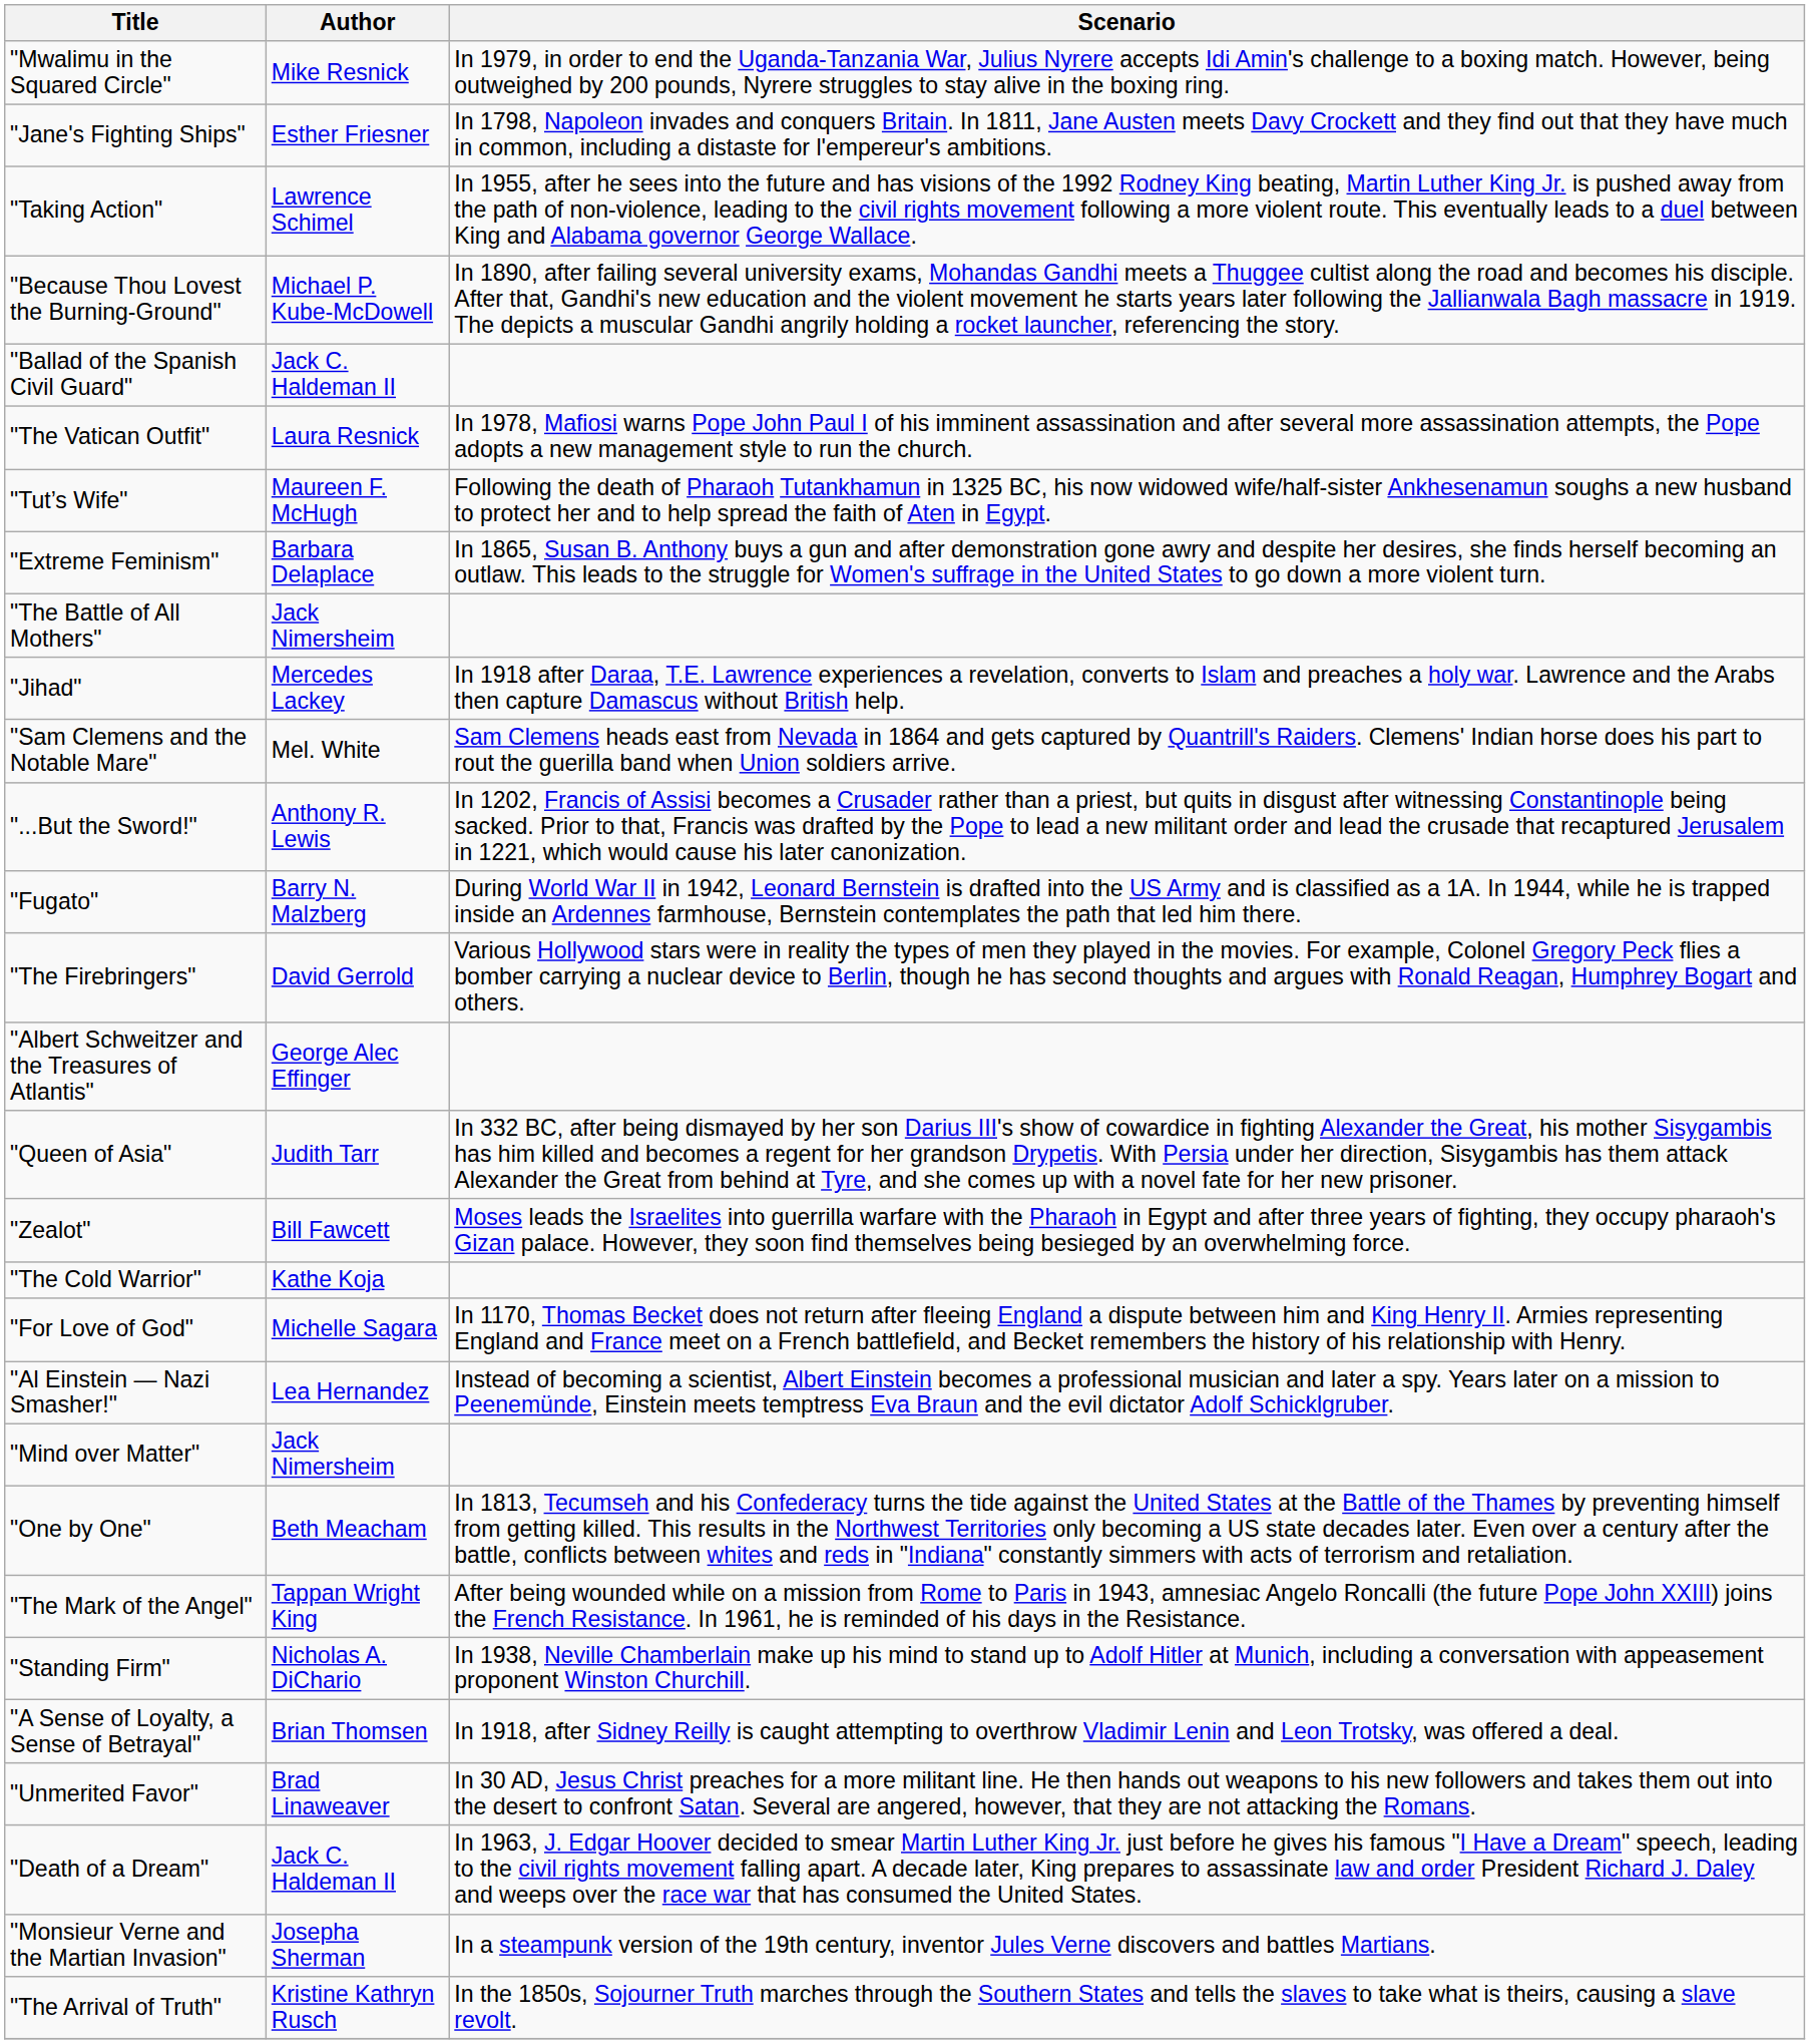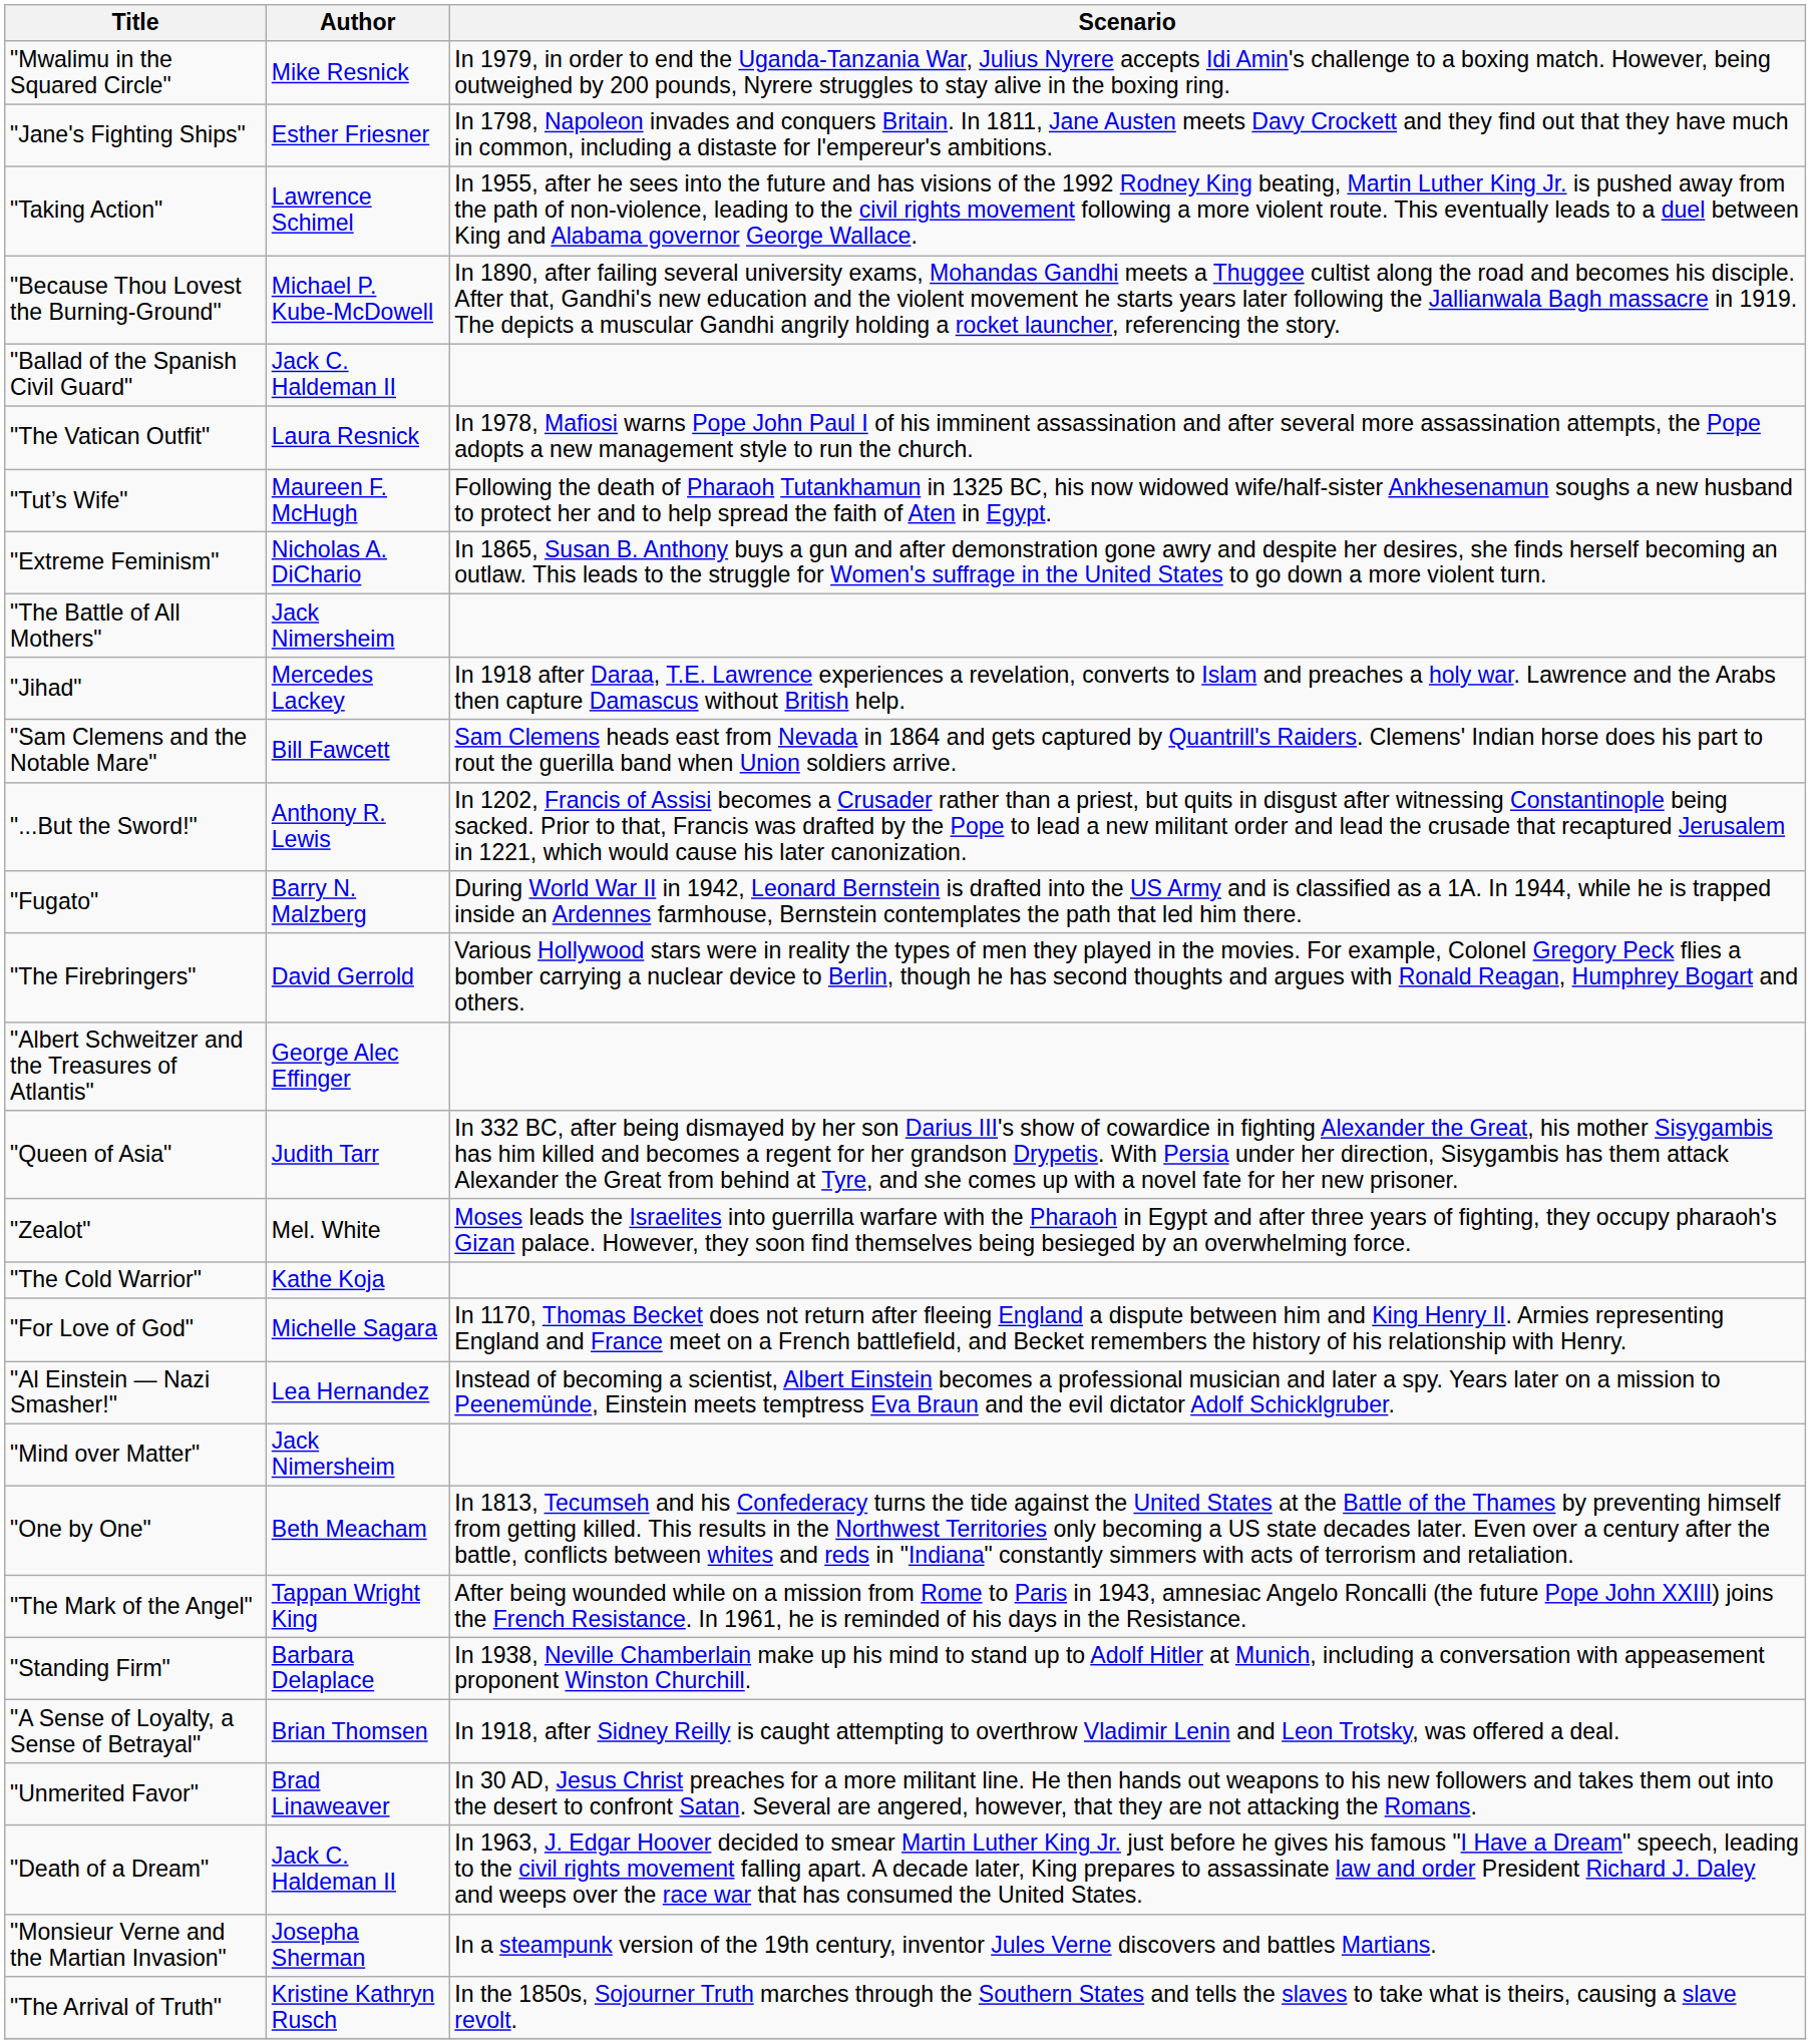 <table class="wikitable">
 <tr>
 <th>Title</th>
 <th>Author</th>
 <th>Scenario</th>
 </tr>
 <tr>
 <td>"Mwalimu in the Squared Circle"</td>
 <td><a href='#'>Mike Resnick</a></td>
 <td>In 1979, in order to end the <a href='#'>Uganda-Tanzania War</a>, <a href='#'>Julius Nyrere</a> accepts <a href='#'>Idi Amin</a>'s challenge to a boxing match. However, being outweighed by 200 pounds, Nyrere struggles to stay alive in the boxing ring.</td>
 </tr>
 <tr>
 <td>"Jane's Fighting Ships"</td>
 <td><a href='#'>Esther Friesner</a></td>
 <td>In 1798, <a href='#'>Napoleon</a> invades and conquers <a href='#'>Britain</a>. In 1811, <a href='#'>Jane Austen</a> meets <a href='#'>Davy Crockett</a> and they find out that they have much in common, including a distaste for l'empereur's ambitions.</td>
 </tr>
 <tr>
 <td>"Taking Action"</td>
 <td><a href='#'>Lawrence Schimel</a></td>
 <td>In 1955, after he sees into the future and has visions of the 1992 <a href='#'>Rodney King</a> beating, <a href='#'>Martin Luther King Jr.</a> is pushed away from the path of non-violence, leading to the <a href='#'>civil rights movement</a> following a more violent route. This eventually leads to a <a href='#'>duel</a> between King and <a href='#'>Alabama governor</a> <a href='#'>George Wallace</a>.</td>
 </tr>
 <tr>
 <td>"Because Thou Lovest the Burning-Ground"</td>
 <td><a href='#'>Michael P. Kube-McDowell</a></td>
 <td>In 1890, after failing several university exams, <a href='#'>Mohandas Gandhi</a> meets a <a href='#'>Thuggee</a> cultist along the road and becomes his disciple. After that, Gandhi's new education and the violent movement he starts years later following the <a href='#'>Jallianwala Bagh massacre</a> in 1919. The  depicts a muscular Gandhi angrily holding a <a href='#'>rocket launcher</a>, referencing the story.</td>
 </tr>
 <tr>
 <td>"Ballad of the Spanish Civil Guard"</td>
 <td><a href='#'>Jack C. Haldeman II</a></td>
 <td></td>
 </tr>
 <tr>
 <td>"The Vatican Outfit"</td>
 <td><a href='#'>Laura Resnick</a></td>
 <td>In 1978, <a href='#'>Mafiosi</a> warns <a href='#'>Pope John Paul I</a> of his imminent assassination and after several more assassination attempts, the <a href='#'>Pope</a> adopts a new management style to run the church.</td>
 </tr>
 <tr>
 <td>"Tut’s Wife"</td>
 <td><a href='#'>Maureen F. McHugh</a></td>
 <td>Following the death of <a href='#'>Pharaoh</a> <a href='#'>Tutankhamun</a> in 1325 BC, his now widowed wife/half-sister <a href='#'>Ankhesenamun</a> soughs a new husband to protect her and to help spread the faith of <a href='#'>Aten</a> in <a href='#'>Egypt</a>.</td>
 </tr>
 <tr>
 <td>"Extreme Feminism"</td>
-<td><a href='#'>Barbara Delaplace</a></td>
+<td><a href='#'>Nicholas A. DiChario</a></td>
 <td>In 1865, <a href='#'>Susan B. Anthony</a> buys a gun and after demonstration gone awry and despite her desires, she finds herself becoming an outlaw. This leads to the struggle for <a href='#'>Women's suffrage in the United States</a> to go down a more violent turn.</td>
 </tr>
 <tr>
 <td>"The Battle of All Mothers"</td>
 <td><a href='#'>Jack Nimersheim</a></td>
 <td></td>
 </tr>
 <tr>
 <td>"Jihad"</td>
 <td><a href='#'>Mercedes Lackey</a></td>
 <td>In 1918 after <a href='#'>Daraa</a>, <a href='#'>T.E. Lawrence</a> experiences a revelation, converts to <a href='#'>Islam</a> and preaches a <a href='#'>holy war</a>. Lawrence and the Arabs then capture <a href='#'>Damascus</a> without <a href='#'>British</a> help.</td>
 </tr>
 <tr>
 <td>"Sam Clemens and the Notable Mare"</td>
-<td>Mel. White</td>
+<td><a href='#'>Bill Fawcett</a></td>
 <td><a href='#'>Sam Clemens</a> heads east from <a href='#'>Nevada</a> in 1864 and gets captured by <a href='#'>Quantrill's Raiders</a>. Clemens' Indian horse does his part to rout the guerilla band when <a href='#'>Union</a> soldiers arrive.</td>
 </tr>
 <tr>
 <td>"...But the Sword!"</td>
 <td><a href='#'>Anthony R. Lewis</a></td>
 <td>In 1202, <a href='#'>Francis of Assisi</a> becomes a <a href='#'>Crusader</a> rather than a priest, but quits in disgust after witnessing <a href='#'>Constantinople</a> being sacked. Prior to that, Francis was drafted by the <a href='#'>Pope</a> to lead a new militant order and lead the crusade that recaptured <a href='#'>Jerusalem</a> in 1221, which would cause his later canonization.</td>
 </tr>
 <tr>
 <td>"Fugato"</td>
 <td><a href='#'>Barry N. Malzberg</a></td>
 <td>During <a href='#'>World War II</a> in 1942, <a href='#'>Leonard Bernstein</a> is drafted into the <a href='#'>US Army</a> and is classified as a 1A. In 1944, while he is trapped inside an <a href='#'>Ardennes</a> farmhouse, Bernstein contemplates the path that led him there.</td>
 </tr>
 <tr>
 <td>"The Firebringers"</td>
 <td><a href='#'>David Gerrold</a></td>
 <td>Various <a href='#'>Hollywood</a> stars were in reality the types of men they played in the movies. For example, Colonel <a href='#'>Gregory Peck</a> flies a bomber carrying a nuclear device to <a href='#'>Berlin</a>, though he has second thoughts and argues with <a href='#'>Ronald Reagan</a>, <a href='#'>Humphrey Bogart</a> and others.</td>
 </tr>
 <tr>
 <td>"Albert Schweitzer and the Treasures of Atlantis"</td>
 <td><a href='#'>George Alec Effinger</a></td>
 <td></td>
 </tr>
 <tr>
 <td>"Queen of Asia"</td>
 <td><a href='#'>Judith Tarr</a></td>
 <td>In 332 BC, after being dismayed by her son <a href='#'>Darius III</a>'s show of cowardice in fighting <a href='#'>Alexander the Great</a>, his mother <a href='#'>Sisygambis</a> has him killed and becomes a regent for her grandson <a href='#'>Drypetis</a>. With <a href='#'>Persia</a> under her direction, Sisygambis has them attack Alexander the Great from behind at <a href='#'>Tyre</a>, and she comes up with a novel fate for her new prisoner.</td>
 </tr>
 <tr>
 <td>"Zealot"</td>
-<td><a href='#'>Bill Fawcett</a></td>
+<td>Mel. White</td>
 <td><a href='#'>Moses</a> leads the <a href='#'>Israelites</a> into guerrilla warfare with the <a href='#'>Pharaoh</a> in Egypt and after three years of fighting, they occupy pharaoh's <a href='#'>Gizan</a> palace. However, they soon find themselves being besieged by an overwhelming force.</td>
 </tr>
 <tr>
 <td>"The Cold Warrior"</td>
 <td><a href='#'>Kathe Koja</a></td>
 <td></td>
 </tr>
 <tr>
 <td>"For Love of God"</td>
 <td><a href='#'>Michelle Sagara</a></td>
 <td>In 1170, <a href='#'>Thomas Becket</a> does not return after fleeing <a href='#'>England</a> a dispute between him and <a href='#'>King Henry II</a>. Armies representing England and <a href='#'>France</a> meet on a French battlefield, and Becket remembers the history of his relationship with Henry.</td>
 </tr>
 <tr>
 <td>"Al Einstein — Nazi Smasher!"</td>
 <td><a href='#'>Lea Hernandez</a></td>
 <td>Instead of becoming a scientist, <a href='#'>Albert Einstein</a> becomes a professional musician and later a spy. Years later on a mission to <a href='#'>Peenemünde</a>, Einstein meets temptress <a href='#'>Eva Braun</a> and the evil dictator <a href='#'>Adolf Schicklgruber</a>.</td>
 </tr>
 <tr>
 <td>"Mind over Matter"</td>
 <td><a href='#'>Jack Nimersheim</a></td>
 <td></td>
 </tr>
 <tr>
 <td>"One by One"</td>
 <td><a href='#'>Beth Meacham</a></td>
 <td>In 1813, <a href='#'>Tecumseh</a> and his <a href='#'>Confederacy</a> turns the tide against the <a href='#'>United States</a> at the <a href='#'>Battle of the Thames</a> by preventing himself from getting killed. This results in the <a href='#'>Northwest Territories</a> only becoming a US state decades later. Even over a century after the battle, conflicts between <a href='#'>whites</a> and <a href='#'>reds</a> in "<a href='#'>Indiana</a>" constantly simmers with acts of terrorism and retaliation.</td>
 </tr>
 <tr>
 <td>"The Mark of the Angel"</td>
 <td><a href='#'>Tappan Wright King</a></td>
 <td>After being wounded while on a mission from <a href='#'>Rome</a> to <a href='#'>Paris</a> in 1943, amnesiac Angelo Roncalli (the future <a href='#'>Pope John XXIII</a>) joins the <a href='#'>French Resistance</a>. In 1961, he is reminded of his days in the Resistance.</td>
 </tr>
 <tr>
 <td>"Standing Firm"</td>
-<td><a href='#'>Nicholas A. DiChario</a></td>
+<td><a href='#'>Barbara Delaplace</a></td>
 <td>In 1938, <a href='#'>Neville Chamberlain</a> make up his mind to stand up to <a href='#'>Adolf Hitler</a> at <a href='#'>Munich</a>, including a conversation with appeasement proponent <a href='#'>Winston Churchill</a>.</td>
 </tr>
 <tr>
 <td>"A Sense of Loyalty, a Sense of Betrayal"</td>
 <td><a href='#'>Brian Thomsen</a></td>
 <td>In 1918, after <a href='#'>Sidney Reilly</a> is caught attempting to overthrow <a href='#'>Vladimir Lenin</a> and <a href='#'>Leon Trotsky</a>, was offered a deal.</td>
 </tr>
 <tr>
 <td>"Unmerited Favor"</td>
 <td><a href='#'>Brad Linaweaver</a></td>
 <td>In 30 AD, <a href='#'>Jesus Christ</a> preaches for a more militant line. He then hands out weapons to his new followers and takes them out into the desert to confront <a href='#'>Satan</a>. Several are angered, however, that they are not attacking the <a href='#'>Romans</a>.</td>
 </tr>
 <tr>
 <td>"Death of a Dream"</td>
 <td><a href='#'>Jack C. Haldeman II</a></td>
 <td>In 1963, <a href='#'>J. Edgar Hoover</a> decided to smear <a href='#'>Martin Luther King Jr.</a> just before he gives his famous "<a href='#'>I Have a Dream</a>" speech, leading to the <a href='#'>civil rights movement</a> falling apart. A decade later, King prepares to assassinate <a href='#'>law and order</a> President <a href='#'>Richard J. Daley</a> and weeps over the <a href='#'>race war</a> that has consumed the United States.</td>
 </tr>
 <tr>
 <td>"Monsieur Verne and the Martian Invasion"</td>
 <td><a href='#'>Josepha Sherman</a></td>
 <td>In a <a href='#'>steampunk</a> version of the 19th century, inventor <a href='#'>Jules Verne</a> discovers and battles <a href='#'>Martians</a>.</td>
 </tr>
 <tr>
 <td>"The Arrival of Truth"</td>
 <td><a href='#'>Kristine Kathryn Rusch</a></td>
 <td>In the 1850s, <a href='#'>Sojourner Truth</a> marches through the <a href='#'>Southern States</a> and tells the <a href='#'>slaves</a> to take what is theirs, causing a <a href='#'>slave revolt</a>.</td>
 </tr>
 <tr>
 </tr>
 </table>
